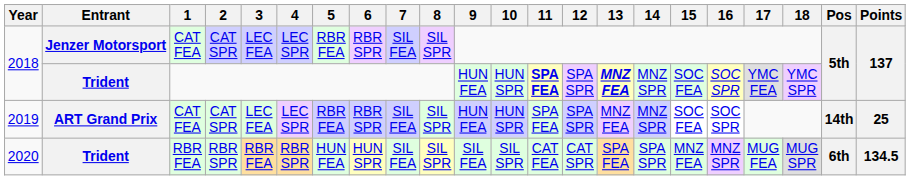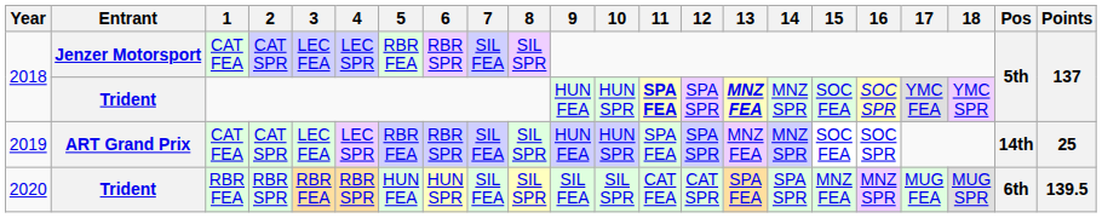 <table class="wikitable" style="text-align:center; font-size:85%">
 <tr>
 <th>Year</th>
 <th>Entrant</th>
 <th>1</th>
 <th>2</th>
 <th>3</th>
 <th>4</th>
 <th>5</th>
 <th>6</th>
 <th>7</th>
 <th>8</th>
 <th>9</th>
 <th>10</th>
 <th>11</th>
 <th>12</th>
 <th>13</th>
 <th>14</th>
 <th>15</th>
 <th>16</th>
 <th>17</th>
 <th>18</th>
 <th>Pos</th>
 <th>Points</th>
 </tr>
 <tr>
 <td rowspan=2><a href='#'>2018</a></td>
 <th nowrap><a href='#'>Jenzer Motorsport</a></th>
 <td style="background:#DFFFDF;"><a href='#'>CAT<br>FEA</a><br></td>
 <td style="background:#CFCFFF;"><a href='#'>CAT<br>SPR</a><br></td>
 <td style="background:#CFCFFF;"><a href='#'>LEC<br>FEA</a><br></td>
 <td style="background:#CFCFFF;"><a href='#'>LEC<br>SPR</a><br></td>
 <td style="background:#DFFFDF;"><a href='#'>RBR<br>FEA</a><br></td>
 <td style="background:#EFCFFF;"><a href='#'>RBR<br>SPR</a><br></td>
 <td style="background:#CFCFFF;"><a href='#'>SIL<br>FEA</a><br></td>
 <td style="background:#EFCFFF;"><a href='#'>SIL<br>SPR</a><br></td>
 <td colspan=10></td>
 <th rowspan=2>5th</th>
 <th rowspan=2>137</th>
 </tr>
 <tr>
 <th nowrap><a href='#'>Trident</a></th>
 <td colspan=8></td>
 <td style="background:#DFFFDF;"><a href='#'>HUN<br>FEA</a><br></td>
 <td style="background:#DFFFDF;"><a href='#'>HUN<br>SPR</a><br></td>
 <td style="background:#FFFFBF;"><strong><a href='#'>SPA<br>FEA</a></strong><br></td>
 <td style="background:#EFCFFF;"><a href='#'>SPA<br>SPR</a><br></td>
 <td style="background:#FFFFBF;"><strong><em><a href='#'>MNZ<br>FEA</a></em></strong><br></td>
 <td style="background:#DFFFDF;"><a href='#'>MNZ<br>SPR</a><br></td>
 <td style="background:#DFFFDF;"><a href='#'>SOC<br>FEA</a><br></td>
 <td style="background:#FFFFBF;"><em><a href='#'>SOC<br>SPR</a></em><br></td>
 <td style="background:#DFDFDF;"><a href='#'>YMC<br>FEA</a><br></td>
 <td style="background:#EFCFFF;"><a href='#'>YMC<br>SPR</a><br></td>
 </tr>
 <tr>
 <td><a href='#'>2019</a></td>
 <th nowrap><a href='#'>ART Grand Prix</a></th>
 <td style="background:#DFFFDF;"><a href='#'>CAT<br>FEA</a><br></td>
 <td style="background:#DFFFDF;"><a href='#'>CAT<br>SPR</a><br></td>
 <td style="background:#DFFFDF;"><a href='#'>LEC<br>FEA</a><br></td>
 <td style="background:#EFCFFF;"><a href='#'>LEC<br>SPR</a><br></td>
 <td style="background:#CFCFFF;"><a href='#'>RBR<br>FEA</a><br></td>
 <td style="background:#CFCFFF;"><a href='#'>RBR<br>SPR</a><br></td>
 <td style="background:#CFCFFF;"><a href='#'>SIL<br>FEA</a><br></td>
 <td style="background:#DFFFDF;"><a href='#'>SIL<br>SPR</a><br></td>
 <td style="background:#CFCFFF;"><a href='#'>HUN<br>FEA</a><br></td>
 <td style="background:#CFCFFF;"><a href='#'>HUN<br>SPR</a><br></td>
 <td style="background:#DFFFDF;"><a href='#'>SPA<br>FEA</a><br></td>
 <td style="background:#CFCFFF;"><a href='#'>SPA<br>SPR</a><br></td>
 <td style="background:#EFCFFF;"><a href='#'>MNZ<br>FEA</a><br></td>
 <td style="background:#CFCFFF;"><a href='#'>MNZ<br>SPR</a><br></td>
 <td style="background:#FFFFFF;"><a href='#'>SOC<br>FEA</a><br></td>
 <td style="background:#FFFFFF;"><a href='#'>SOC<br>SPR</a><br></td>
 <td colspan=2></td>
 <th>14th</th>
 <th>25</th>
 </tr>
 <tr>
 <td><a href='#'>2020</a></td>
 <th nowrap><a href='#'>Trident</a></th>
 <td style="background:#DFFFDF;"><a href='#'>RBR<br>FEA</a><br></td>
 <td style="background:#DFFFDF;"><a href='#'>RBR<br>SPR</a><br></td>
 <td style="background:#FFDF9F;"><a href='#'>RBR<br>FEA</a><br> </td>
 <td style="background:#FFDF9F;"><a href='#'>RBR<br>SPR</a><br> </td>
 <td style="background:#DFFFDF;"><a href='#'>HUN<br>FEA</a><br> </td>
 <td style="background:#FFFFBF;"><a href='#'>HUN<br>SPR</a><br> </td>
 <td style="background:#DFFFDF;"><a href='#'>SIL<br>FEA</a><br> </td>
 <td style="background:#FFFFBF;"><a href='#'>SIL<br>SPR</a><br> </td>
 <td style="background:#DFFFDF;"><a href='#'>SIL<br>FEA</a><br> </td>
 <td style="background:#DFFFDF;"><a href='#'>SIL<br>SPR</a><br> </td>
 <td style="background:#DFFFDF;"><a href='#'>CAT<br>FEA</a><br> </td>
 <td style="background:#DFFFDF;"><a href='#'>CAT<br>SPR</a><br> </td>
 <td style="background:#FFDF9F;"><a href='#'>SPA<br>FEA</a><br></td>
 <td style="background:#DFFFDF;"><a href='#'>SPA<br>SPR</a><br></td>
 <td style="background:#DFFFDF;"><a href='#'>MNZ<br>FEA</a><br> </td>
 <td style="background:#EFCFFF;"><a href='#'>MNZ<br>SPR</a><br>  </td>
 <td style="background:#DFFFDF;"><a href='#'>MUG<br>FEA</a><br> </td>
 <td style="background:#DFDFDF;"><a href='#'>MUG<br>SPR</a><br> </td>
 <th>6th</th>
-<th>134.5</th>
+<th>139.5</th>
 </tr>
 </table>
